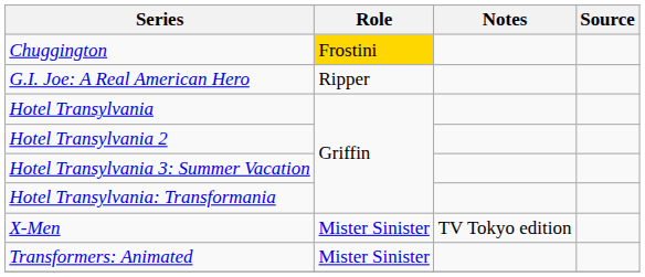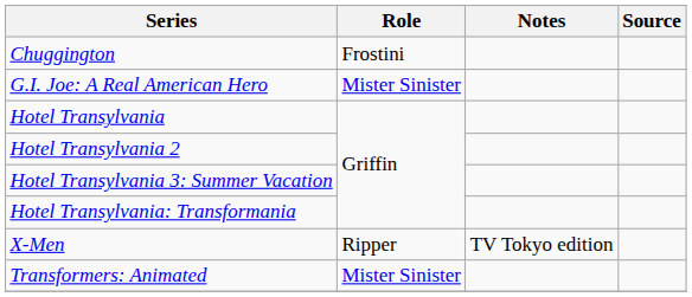 <table class="wikitable sortable plainrowheaders">
 <tr>
 <th>Series</th>
 <th>Role</th>
 <th class="unsortable">Notes</th>
 <th class="unsortable">Source</th>
 </tr>
 <tr>
 <td><em><a href='#'>Chuggington</a></em></td>
-<td style="background: gold;">Frostini</td>
+<td>Frostini</td>
 <td></td>
 <td></td>
 </tr>
 <tr>
 <td><em><a href='#'>G.I. Joe: A Real American Hero</a></em></td>
-<td>Ripper</td>
+<td><a href='#'>Mister Sinister</a></td>
 <td></td>
 <td></td>
 </tr>
 <tr>
 <td><em><a href='#'>Hotel Transylvania</a></em></td>
 <td rowspan="4">Griffin</td>
 <td></td>
 <td></td>
 </tr>
 <tr>
 <td><em><a href='#'>Hotel Transylvania 2</a></em></td>
 <td></td>
 <td></td>
 </tr>
 <tr>
 <td><em><a href='#'>Hotel Transylvania 3: Summer Vacation</a></em></td>
 <td></td>
 <td></td>
 </tr>
 <tr>
 <td><em><a href='#'>Hotel Transylvania: Transformania</a></em></td>
 <td></td>
 <td></td>
 </tr>
 <tr>
 <td><em><a href='#'>X-Men</a></em></td>
-<td><a href='#'>Mister Sinister</a></td>
+<td>Ripper</td>
 <td>TV Tokyo edition</td>
 <td></td>
 </tr>
 <tr>
 <td><em><a href='#'>Transformers: Animated</a></em></td>
 <td><a href='#'>Mister Sinister</a></td>
 <td></td>
 <td></td>
 </tr>
 <tr>
 </tr>
 </table>
